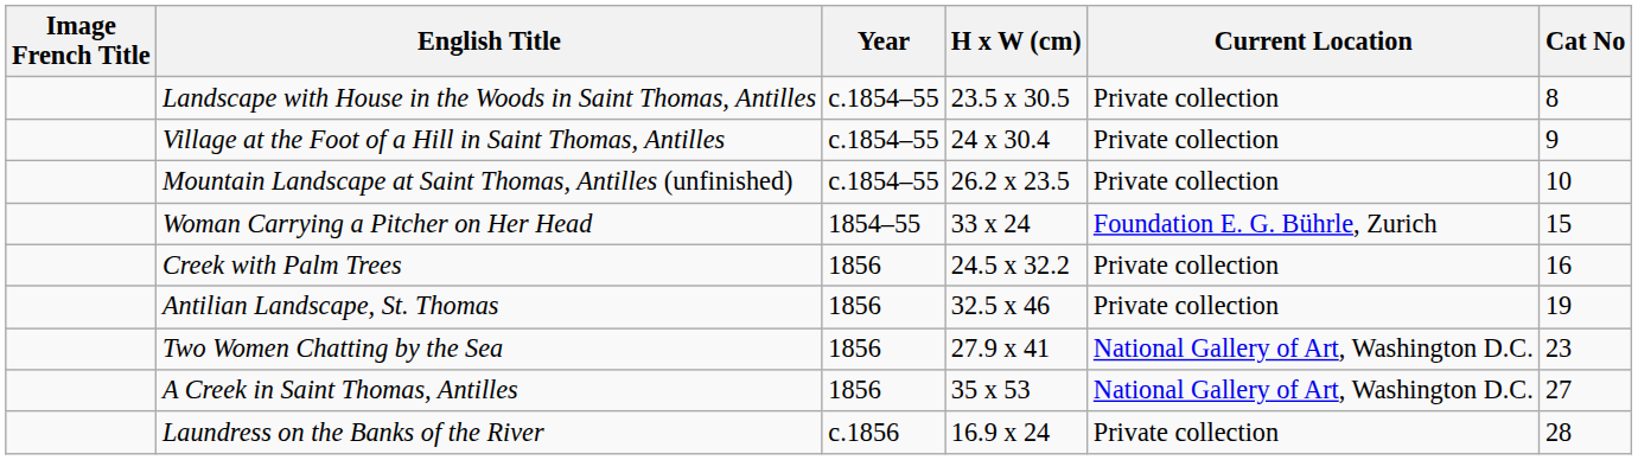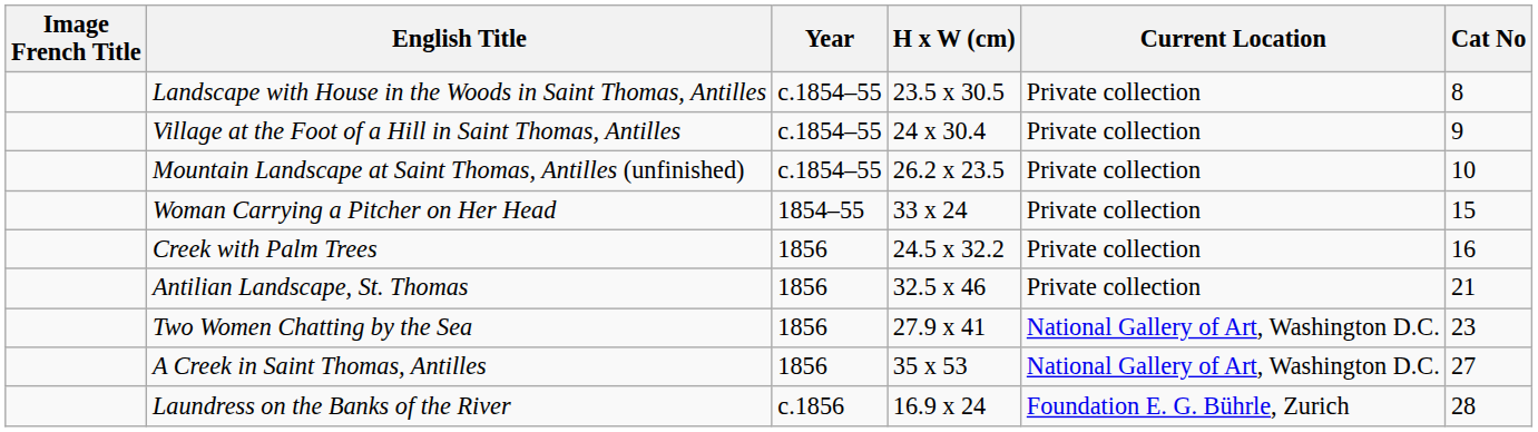 <table class="sortable wikitable" style="margin-left:0.5em; text-align:left">
 <tr>
 <th>Image<br>French Title</th>
 <th>English Title</th>
 <th>Year</th>
 <th>H x W (cm)</th>
 <th>Current Location</th>
 <th>Cat No</th>
 </tr>
 <tr>
 <td></td>
 <td><em>Landscape with House in the Woods in Saint Thomas, Antilles</em></td>
 <td>c.1854–55</td>
 <td>23.5 x 30.5</td>
 <td>Private collection </td>
 <td>8</td>
 </tr>
 <tr>
 <td></td>
 <td><em>Village at the Foot of a Hill in Saint Thomas, Antilles</em></td>
 <td>c.1854–55</td>
 <td>24 x 30.4</td>
 <td>Private collection </td>
 <td>9</td>
 </tr>
 <tr>
 <td></td>
 <td><em>Mountain Landscape at Saint Thomas, Antilles</em> (unfinished)</td>
 <td>c.1854–55</td>
 <td>26.2 x 23.5</td>
 <td>Private collection </td>
 <td>10</td>
 </tr>
 <tr>
 <td></td>
 <td><em>Woman Carrying a Pitcher on Her Head</em></td>
 <td>1854–55</td>
 <td>33 x 24</td>
-<td><a href='#'>Foundation E. G. Bührle</a>, Zurich </td>
+<td>Private collection </td>
 <td>15</td>
 </tr>
 <tr>
 <td></td>
 <td><em>Creek with Palm Trees</em></td>
 <td>1856</td>
 <td>24.5 x 32.2</td>
 <td>Private collection </td>
 <td>16</td>
 </tr>
 <tr>
 <td></td>
 <td><em>Antilian Landscape, St. Thomas</em></td>
 <td>1856</td>
 <td>32.5 x 46</td>
 <td>Private collection </td>
-<td>19</td>
+<td>21</td>
 </tr>
 <tr>
 <td></td>
 <td><em>Two Women Chatting by the Sea</em></td>
 <td>1856</td>
 <td>27.9 x 41</td>
 <td><a href='#'>National Gallery of Art</a>, Washington D.C. </td>
 <td>23</td>
 </tr>
 <tr>
 <td></td>
 <td><em>A Creek in Saint Thomas, Antilles</em></td>
 <td>1856</td>
 <td>35 x 53</td>
 <td><a href='#'>National Gallery of Art</a>, Washington D.C. </td>
 <td>27</td>
 </tr>
 <tr>
 <td></td>
 <td><em>Laundress on the Banks of the River</em></td>
 <td>c.1856</td>
 <td>16.9 x 24</td>
-<td>Private collection </td>
+<td><a href='#'>Foundation E. G. Bührle</a>, Zurich </td>
 <td>28</td>
 </tr>
 </table>
